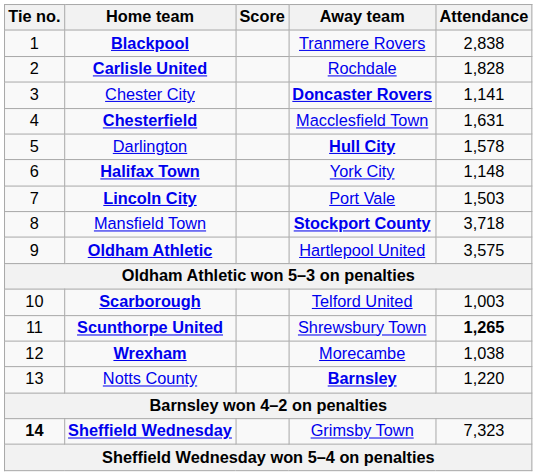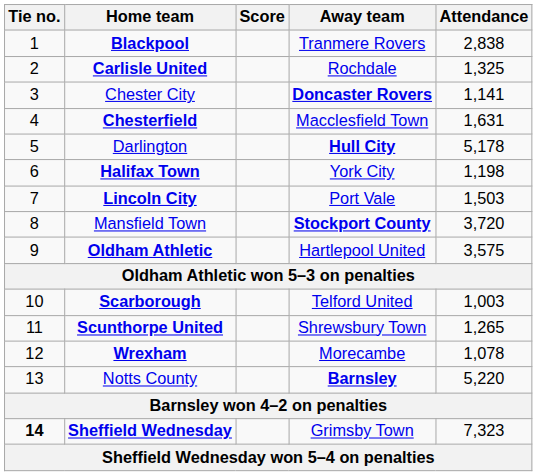 <table class="wikitable" style="text-align: center">
 <tr>
 <th>Tie no.</th>
 <th>Home team</th>
 <th>Score</th>
 <th>Away team</th>
 <th>Attendance</th>
 </tr>
 <tr>
 <td>1</td>
 <td><strong><a href='#'>Blackpool</a></strong></td>
 <td> </td>
 <td><a href='#'>Tranmere Rovers</a></td>
 <td>2,838</td>
 </tr>
 <tr>
 <td>2</td>
 <td><strong><a href='#'>Carlisle United</a></strong></td>
 <td> </td>
 <td><a href='#'>Rochdale</a></td>
-<td>1,828</td>
+<td>1,325</td>
 </tr>
 <tr>
 <td>3</td>
 <td><a href='#'>Chester City</a></td>
 <td> </td>
 <td><strong><a href='#'>Doncaster Rovers</a></strong></td>
 <td>1,141</td>
 </tr>
 <tr>
 <td>4</td>
 <td><strong><a href='#'>Chesterfield</a></strong></td>
 <td> </td>
 <td><a href='#'>Macclesfield Town</a></td>
 <td>1,631</td>
 </tr>
 <tr>
 <td>5</td>
 <td><a href='#'>Darlington</a></td>
 <td> </td>
 <td><strong><a href='#'>Hull City</a></strong></td>
-<td>1,578</td>
+<td>5,178</td>
 </tr>
 <tr>
 <td>6</td>
 <td><strong><a href='#'>Halifax Town</a></strong></td>
 <td> </td>
 <td><a href='#'>York City</a></td>
-<td>1,148</td>
+<td>1,198</td>
 </tr>
 <tr>
 <td>7</td>
 <td><strong><a href='#'>Lincoln City</a></strong></td>
 <td> </td>
 <td><a href='#'>Port Vale</a></td>
 <td>1,503</td>
 </tr>
 <tr>
 <td>8</td>
 <td><a href='#'>Mansfield Town</a></td>
 <td> </td>
 <td><strong><a href='#'>Stockport County</a></strong></td>
-<td>3,718</td>
+<td>3,720</td>
 </tr>
 <tr>
 <td>9</td>
 <td><strong><a href='#'>Oldham Athletic</a></strong></td>
 <td> </td>
 <td><a href='#'>Hartlepool United</a></td>
 <td>3,575</td>
 </tr>
 <tr>
 <th colspan=5>Oldham Athletic won 5–3 on penalties</th>
 </tr>
 <tr>
 <td>10</td>
 <td><strong><a href='#'>Scarborough</a></strong></td>
 <td> </td>
 <td><a href='#'>Telford United</a></td>
 <td>1,003</td>
 </tr>
 <tr>
 <td>11</td>
 <td><strong><a href='#'>Scunthorpe United</a></strong></td>
 <td> </td>
 <td><a href='#'>Shrewsbury Town</a></td>
-<td><strong>1,265</strong></td>
+<td>1,265</td>
 </tr>
 <tr>
 <td>12</td>
 <td><strong><a href='#'>Wrexham</a></strong></td>
 <td> </td>
 <td><a href='#'>Morecambe</a></td>
-<td>1,038</td>
+<td>1,078</td>
 </tr>
 <tr>
 <td>13</td>
 <td><a href='#'>Notts County</a></td>
 <td> </td>
 <td><strong><a href='#'>Barnsley</a></strong></td>
-<td>1,220</td>
+<td>5,220</td>
 </tr>
 <tr>
 <th colspan=5>Barnsley won 4–2 on penalties</th>
 </tr>
 <tr>
 <td><strong>14</strong></td>
 <td><strong><a href='#'>Sheffield Wednesday</a></strong></td>
 <td> </td>
 <td><a href='#'>Grimsby Town</a></td>
 <td>7,323</td>
 </tr>
 <tr>
 <th colspan=5>Sheffield Wednesday won 5–4 on penalties</th>
 </tr>
 </table>
